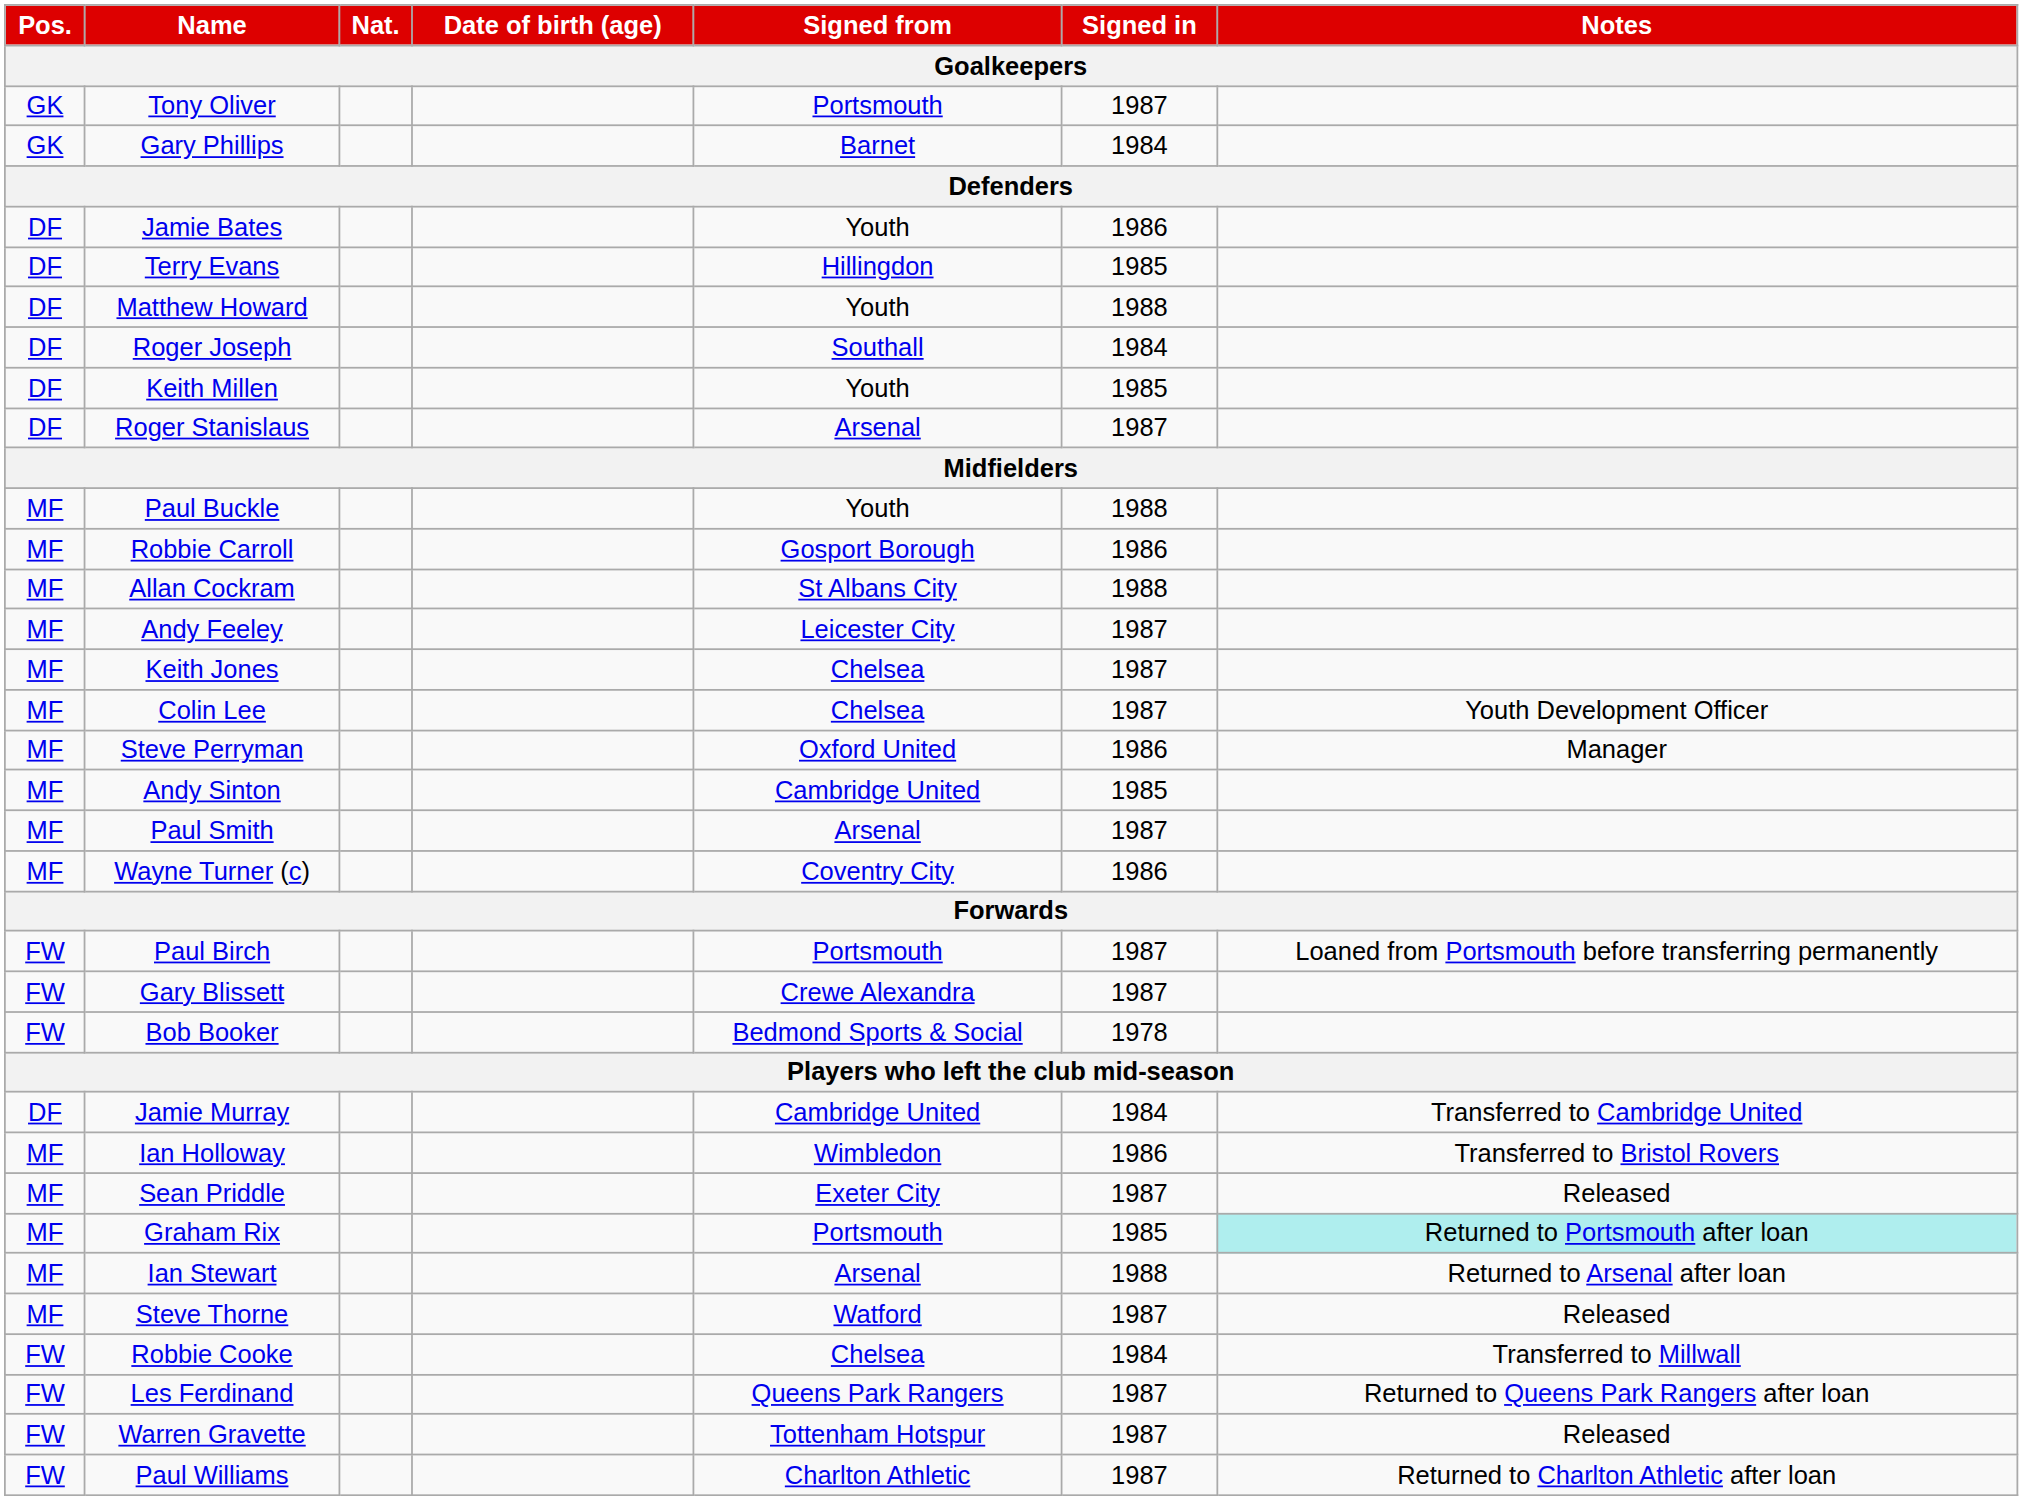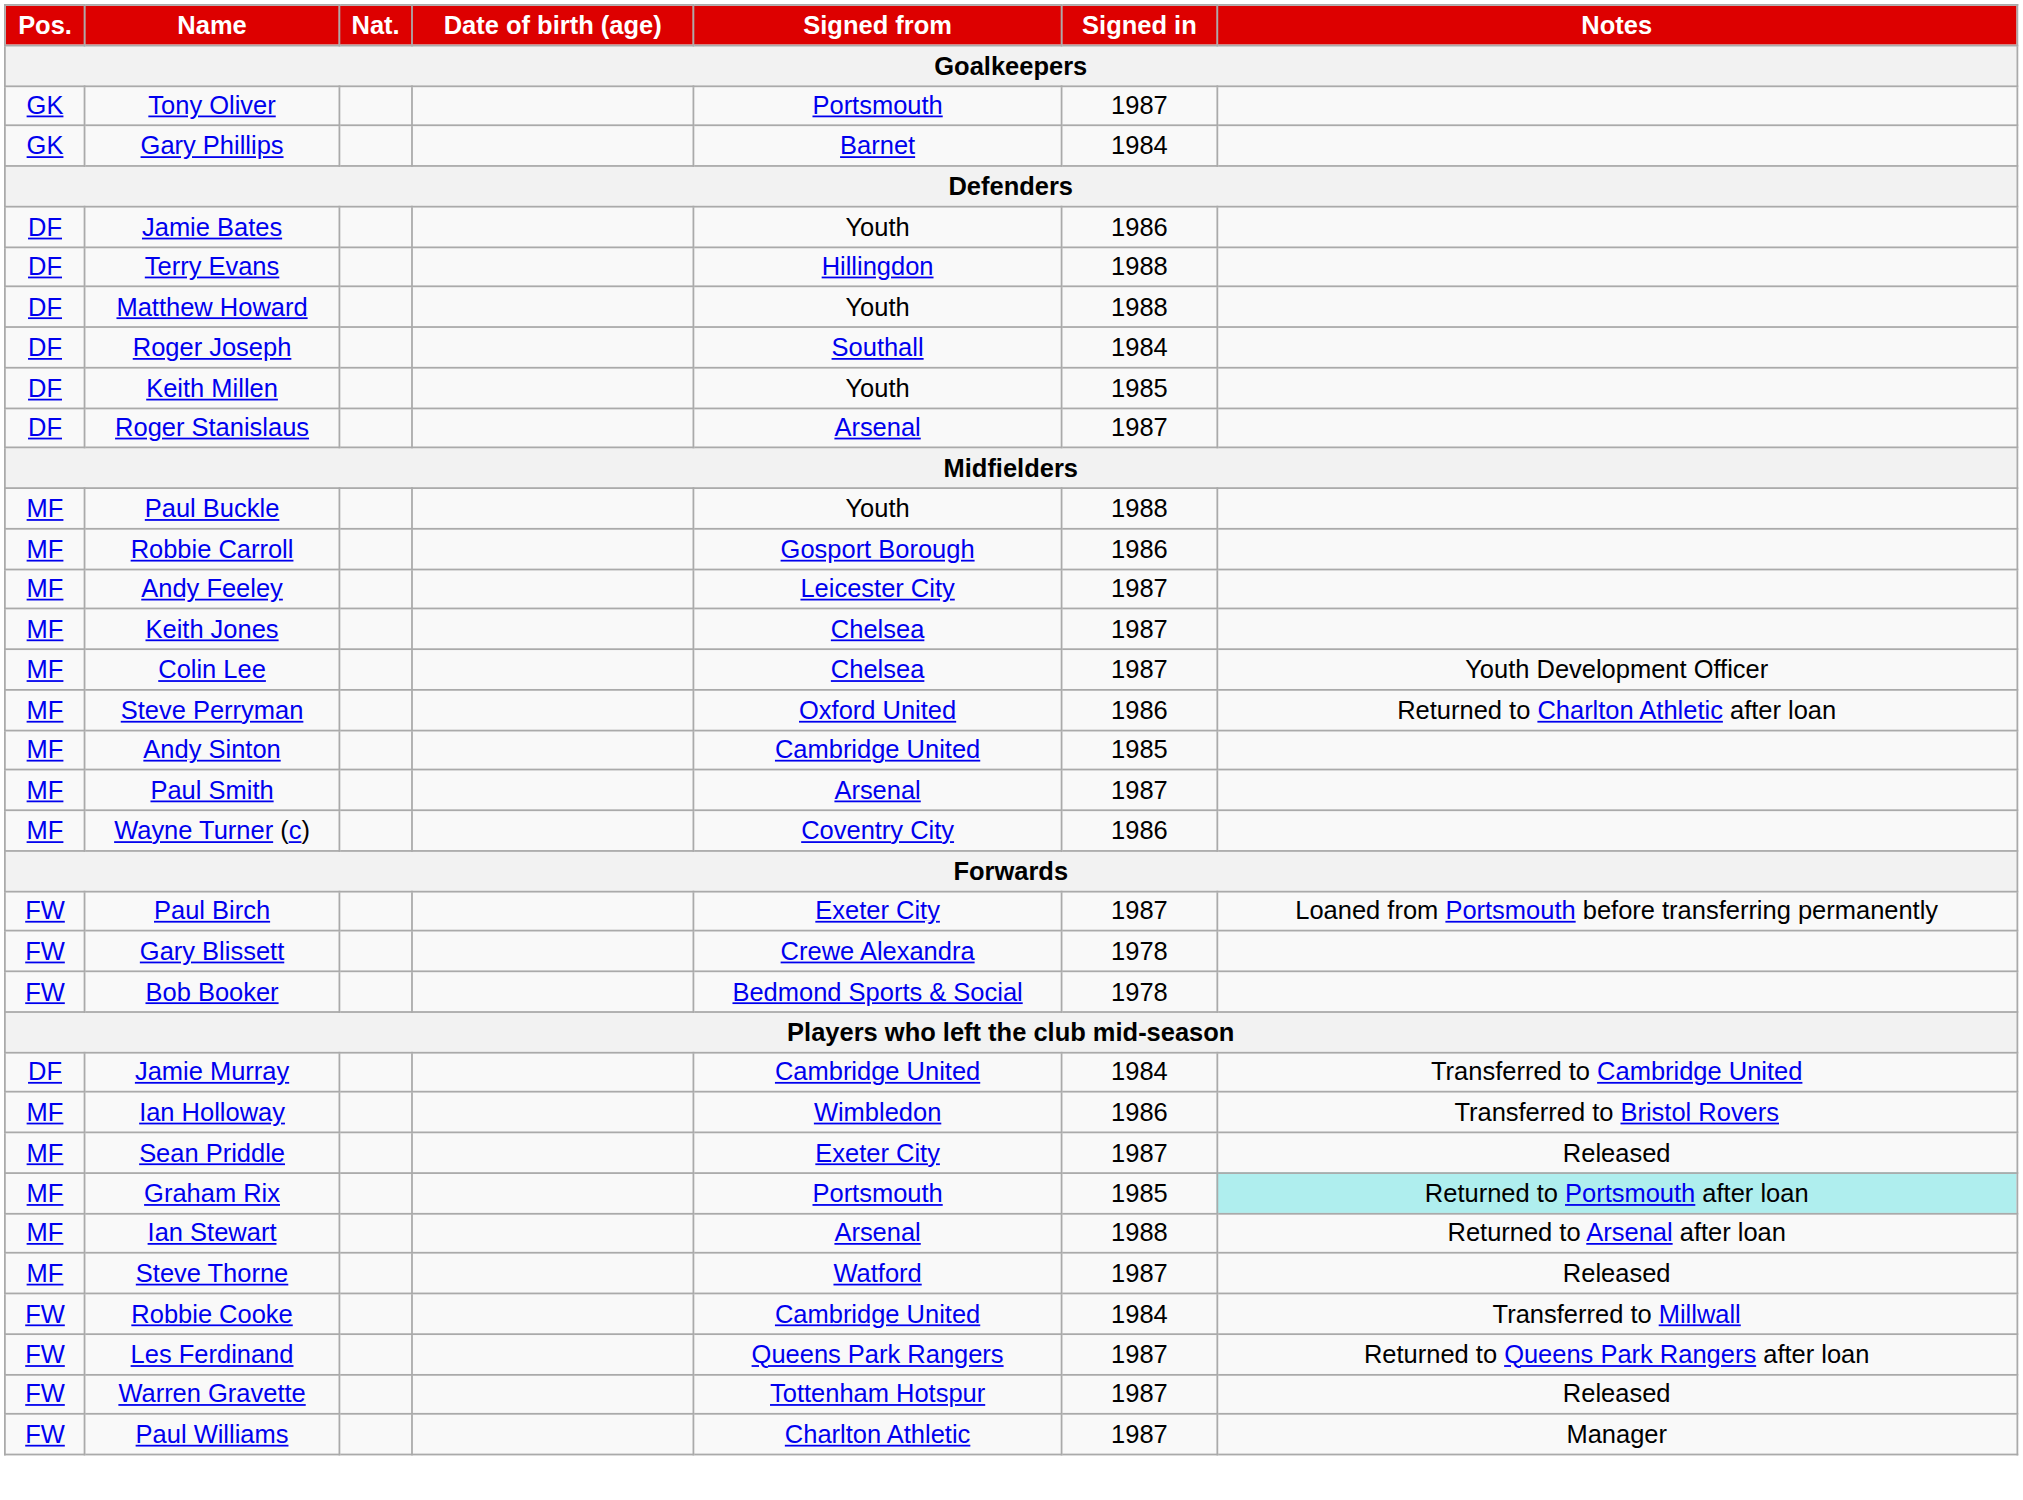 <table class="wikitable" style="text-align:center; font-size:90%; width:90%;">
 <tr>
 <th style="background:#d00; color:white; text-align:center;">Pos.</th>
 <th style="background:#d00; color:white; text-align:center;">Name</th>
 <th style="background:#d00; color:white; text-align:center;">Nat.</th>
 <th style="background:#d00; color:white; text-align:center;">Date of birth (age)</th>
 <th style="background:#d00; color:white; text-align:center;">Signed from</th>
 <th style="background:#d00; color:white; text-align:center;">Signed in</th>
 <th style="background:#d00; color:white; text-align:center;">Notes</th>
 </tr>
 <tr>
 <th colspan="7">Goalkeepers</th>
 </tr>
 <tr>
 <td><a href='#'>GK</a></td>
 <td><a href='#'>Tony Oliver</a></td>
 <td></td>
 <td></td>
 <td><a href='#'>Portsmouth</a></td>
 <td>1987</td>
 <td></td>
 </tr>
 <tr>
 <td><a href='#'>GK</a></td>
 <td><a href='#'>Gary Phillips</a></td>
 <td></td>
 <td></td>
 <td><a href='#'>Barnet</a></td>
 <td>1984</td>
 <td></td>
 </tr>
 <tr>
 <th colspan="7">Defenders</th>
 </tr>
 <tr>
 <td><a href='#'>DF</a></td>
 <td><a href='#'>Jamie Bates</a></td>
 <td></td>
 <td></td>
 <td>Youth</td>
 <td>1986</td>
 <td></td>
 </tr>
 <tr>
 <td><a href='#'>DF</a></td>
 <td><a href='#'>Terry Evans</a></td>
 <td></td>
 <td></td>
 <td><a href='#'>Hillingdon</a></td>
-<td>1985</td>
+<td>1988</td>
 <td></td>
 </tr>
 <tr>
 <td><a href='#'>DF</a></td>
 <td><a href='#'>Matthew Howard</a></td>
 <td></td>
 <td></td>
 <td>Youth</td>
 <td>1988</td>
 <td></td>
 </tr>
 <tr>
 <td><a href='#'>DF</a></td>
 <td><a href='#'>Roger Joseph</a></td>
 <td></td>
 <td></td>
 <td><a href='#'>Southall</a></td>
 <td>1984</td>
 <td></td>
 </tr>
 <tr>
 <td><a href='#'>DF</a></td>
 <td><a href='#'>Keith Millen</a></td>
 <td></td>
 <td></td>
 <td>Youth</td>
 <td>1985</td>
 <td></td>
 </tr>
 <tr>
 <td><a href='#'>DF</a></td>
 <td><a href='#'>Roger Stanislaus</a></td>
 <td></td>
 <td></td>
 <td><a href='#'>Arsenal</a></td>
 <td>1987</td>
 <td></td>
 </tr>
 <tr>
 <th colspan="7">Midfielders</th>
 </tr>
 <tr>
 <td><a href='#'>MF</a></td>
 <td><a href='#'>Paul Buckle</a></td>
 <td></td>
 <td></td>
 <td>Youth</td>
 <td>1988</td>
 <td></td>
 </tr>
 <tr>
 <td><a href='#'>MF</a></td>
 <td><a href='#'>Robbie Carroll</a></td>
 <td></td>
 <td></td>
 <td><a href='#'>Gosport Borough</a></td>
 <td>1986</td>
 <td></td>
 </tr>
 <tr>
 <td><a href='#'>MF</a></td>
-<td><a href='#'>Allan Cockram</a></td>
-<td></td>
-<td></td>
-<td><a href='#'>St Albans City</a></td>
-<td>1988</td>
-<td></td>
-</tr>
-<tr>
-<td><a href='#'>MF</a></td>
 <td><a href='#'>Andy Feeley</a></td>
 <td></td>
 <td></td>
 <td><a href='#'>Leicester City</a></td>
 <td>1987</td>
 <td></td>
 </tr>
 <tr>
 <td><a href='#'>MF</a></td>
 <td><a href='#'>Keith Jones</a></td>
 <td></td>
 <td></td>
 <td><a href='#'>Chelsea</a></td>
 <td>1987</td>
 <td></td>
 </tr>
 <tr>
 <td><a href='#'>MF</a></td>
 <td><a href='#'>Colin Lee</a></td>
 <td></td>
 <td></td>
 <td><a href='#'>Chelsea</a></td>
 <td>1987</td>
 <td>Youth Development Officer</td>
 </tr>
 <tr>
 <td><a href='#'>MF</a></td>
 <td><a href='#'>Steve Perryman</a></td>
 <td></td>
 <td></td>
 <td><a href='#'>Oxford United</a></td>
 <td>1986</td>
-<td>Manager</td>
+<td>Returned to <a href='#'>Charlton Athletic</a> after loan</td>
 </tr>
 <tr>
 <td><a href='#'>MF</a></td>
 <td><a href='#'>Andy Sinton</a></td>
 <td></td>
 <td></td>
 <td><a href='#'>Cambridge United</a></td>
 <td>1985</td>
 <td></td>
 </tr>
 <tr>
 <td><a href='#'>MF</a></td>
 <td><a href='#'>Paul Smith</a></td>
 <td></td>
 <td></td>
 <td><a href='#'>Arsenal</a></td>
 <td>1987</td>
 <td></td>
 </tr>
 <tr>
 <td><a href='#'>MF</a></td>
 <td><a href='#'>Wayne Turner</a> (<a href='#'>c</a>)</td>
 <td></td>
 <td></td>
 <td><a href='#'>Coventry City</a></td>
 <td>1986</td>
 <td></td>
 </tr>
 <tr>
 <th colspan="7">Forwards</th>
 </tr>
 <tr>
 <td><a href='#'>FW</a></td>
 <td><a href='#'>Paul Birch</a></td>
 <td></td>
 <td></td>
-<td><a href='#'>Portsmouth</a></td>
+<td><a href='#'>Exeter City</a></td>
 <td>1987</td>
 <td>Loaned from <a href='#'>Portsmouth</a> before transferring permanently</td>
 </tr>
 <tr>
 <td><a href='#'>FW</a></td>
 <td><a href='#'>Gary Blissett</a></td>
 <td></td>
 <td></td>
 <td><a href='#'>Crewe Alexandra</a></td>
-<td>1987</td>
+<td>1978</td>
 <td></td>
 </tr>
 <tr>
 <td><a href='#'>FW</a></td>
 <td><a href='#'>Bob Booker</a></td>
 <td></td>
 <td></td>
 <td><a href='#'>Bedmond Sports & Social</a></td>
 <td>1978</td>
 <td></td>
 </tr>
 <tr>
 <th colspan="7">Players who left the club mid-season</th>
 </tr>
 <tr>
 <td><a href='#'>DF</a></td>
 <td><a href='#'>Jamie Murray</a></td>
 <td></td>
 <td></td>
 <td><a href='#'>Cambridge United</a></td>
 <td>1984</td>
 <td>Transferred to <a href='#'>Cambridge United</a></td>
 </tr>
 <tr>
 <td><a href='#'>MF</a></td>
 <td><a href='#'>Ian Holloway</a></td>
 <td></td>
 <td></td>
 <td><a href='#'>Wimbledon</a></td>
 <td>1986</td>
 <td>Transferred to <a href='#'>Bristol Rovers</a></td>
 </tr>
 <tr>
 <td><a href='#'>MF</a></td>
 <td><a href='#'>Sean Priddle</a></td>
 <td></td>
 <td></td>
 <td><a href='#'>Exeter City</a></td>
 <td>1987</td>
 <td>Released</td>
 </tr>
 <tr>
 <td><a href='#'>MF</a></td>
 <td><a href='#'>Graham Rix</a></td>
 <td></td>
 <td></td>
 <td><a href='#'>Portsmouth</a></td>
 <td>1985</td>
 <td style="background: paleturquoise;">Returned to <a href='#'>Portsmouth</a> after loan</td>
 </tr>
 <tr>
 <td><a href='#'>MF</a></td>
 <td><a href='#'>Ian Stewart</a></td>
 <td></td>
 <td></td>
 <td><a href='#'>Arsenal</a></td>
 <td>1988</td>
 <td>Returned to <a href='#'>Arsenal</a> after loan</td>
 </tr>
 <tr>
 <td><a href='#'>MF</a></td>
 <td><a href='#'>Steve Thorne</a></td>
 <td></td>
 <td></td>
 <td><a href='#'>Watford</a></td>
 <td>1987</td>
 <td>Released</td>
 </tr>
 <tr>
 <td><a href='#'>FW</a></td>
 <td><a href='#'>Robbie Cooke</a></td>
 <td></td>
 <td></td>
-<td><a href='#'>Chelsea</a></td>
+<td><a href='#'>Cambridge United</a></td>
 <td>1984</td>
 <td>Transferred to <a href='#'>Millwall</a></td>
 </tr>
 <tr>
 <td><a href='#'>FW</a></td>
 <td><a href='#'>Les Ferdinand</a></td>
 <td></td>
 <td></td>
 <td><a href='#'>Queens Park Rangers</a></td>
 <td>1987</td>
 <td>Returned to <a href='#'>Queens Park Rangers</a> after loan</td>
 </tr>
 <tr>
 <td><a href='#'>FW</a></td>
 <td><a href='#'>Warren Gravette</a></td>
 <td></td>
 <td></td>
 <td><a href='#'>Tottenham Hotspur</a></td>
 <td>1987</td>
 <td>Released</td>
 </tr>
 <tr>
 <td><a href='#'>FW</a></td>
 <td><a href='#'>Paul Williams</a></td>
 <td></td>
 <td></td>
 <td><a href='#'>Charlton Athletic</a></td>
 <td>1987</td>
-<td>Returned to <a href='#'>Charlton Athletic</a> after loan</td>
+<td>Manager</td>
 </tr>
 </table>
